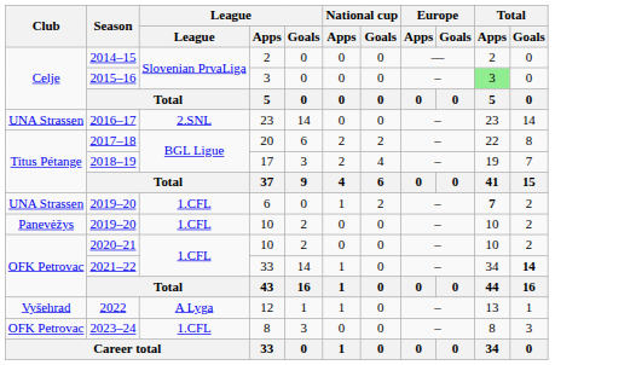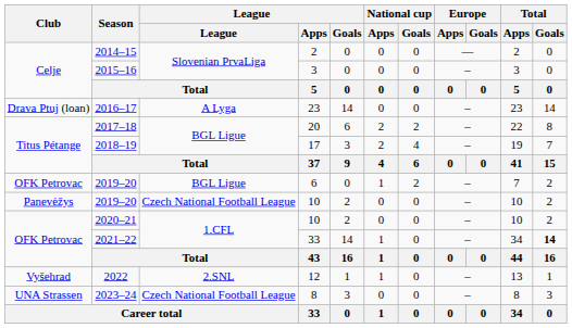 <table class="wikitable" style="text-align:center">
 <tr>
 <th rowspan="2">Club</th>
 <th rowspan="2">Season</th>
 <th colspan="3">League</th>
 <th colspan="2">National cup</th>
 <th colspan="2">Europe</th>
 <th colspan="2">Total</th>
 </tr>
 <tr>
 <th>League</th>
 <th>Apps</th>
 <th>Goals</th>
 <th>Apps</th>
 <th>Goals</th>
 <th>Apps</th>
 <th>Goals</th>
 <th>Apps</th>
 <th>Goals</th>
 </tr>
 <tr>
 <td rowspan="3"><a href='#'>Celje</a></td>
 <td><a href='#'>2014–15</a></td>
 <td rowspan="2"><a href='#'>Slovenian PrvaLiga</a></td>
 <td>2</td>
 <td>0</td>
 <td>0</td>
 <td>0</td>
 <td colspan="2">—</td>
 <td>2</td>
 <td>0</td>
 </tr>
 <tr>
 <td><a href='#'>2015–16</a></td>
 <td>3</td>
 <td>0</td>
 <td>0</td>
 <td>0</td>
 <td colspan="2">–</td>
-<td style="background: lightgreen;">3</td>
+<td>3</td>
 <td>0</td>
 </tr>
 <tr>
 <th colspan="2">Total</th>
 <th>5</th>
 <th>0</th>
 <th>0</th>
 <th>0</th>
 <th>0</th>
 <th>0</th>
 <th>5</th>
 <th>0</th>
 </tr>
 <tr>
-<td><a href='#'>UNA Strassen</a></td>
+<td><a href='#'>Drava Ptuj</a> (loan)</td>
 <td><a href='#'>2016–17</a></td>
-<td><a href='#'>2.SNL</a></td>
+<td><a href='#'>A Lyga</a></td>
 <td>23</td>
 <td>14</td>
 <td>0</td>
 <td>0</td>
 <td colspan="2">–</td>
 <td>23</td>
 <td>14</td>
 </tr>
 <tr>
 <td rowspan="3"><a href='#'>Titus Pétange</a></td>
 <td><a href='#'>2017–18</a></td>
 <td rowspan="2"><a href='#'>BGL Ligue</a></td>
 <td>20</td>
 <td>6</td>
 <td>2</td>
 <td>2</td>
 <td colspan="2">–</td>
 <td>22</td>
 <td>8</td>
 </tr>
 <tr>
 <td><a href='#'>2018–19</a></td>
 <td>17</td>
 <td>3</td>
 <td>2</td>
 <td>4</td>
 <td colspan="2">–</td>
 <td>19</td>
 <td>7</td>
 </tr>
 <tr>
 <th colspan="2">Total</th>
 <th>37</th>
 <th>9</th>
 <th>4</th>
 <th>6</th>
 <th>0</th>
 <th>0</th>
 <th>41</th>
 <th>15</th>
 </tr>
 <tr>
-<td><a href='#'>UNA Strassen</a></td>
+<td><a href='#'>OFK Petrovac</a></td>
 <td><a href='#'>2019–20</a></td>
-<td><a href='#'>1.CFL</a></td>
+<td><a href='#'>BGL Ligue</a></td>
 <td>6</td>
 <td>0</td>
 <td>1</td>
 <td>2</td>
 <td colspan="2">–</td>
-<td><strong>7</strong></td>
+<td>7</td>
 <td>2</td>
 </tr>
 <tr>
 <td><a href='#'>Panevėžys</a></td>
 <td><a href='#'>2019–20</a></td>
-<td><a href='#'>1.CFL</a></td>
+<td><a href='#'>Czech National Football League</a></td>
 <td>10</td>
 <td>2</td>
 <td>0</td>
 <td>0</td>
 <td colspan="2">–</td>
 <td>10</td>
 <td>2</td>
 </tr>
 <tr>
 <td rowspan="3"><a href='#'>OFK Petrovac</a></td>
 <td><a href='#'>2020–21</a></td>
 <td rowspan="2"><a href='#'>1.CFL</a></td>
 <td>10</td>
 <td>2</td>
 <td>0</td>
 <td>0</td>
 <td colspan="2">–</td>
 <td>10</td>
 <td>2</td>
 </tr>
 <tr>
 <td><a href='#'>2021–22</a></td>
 <td>33</td>
 <td>14</td>
 <td>1</td>
 <td>0</td>
 <td colspan="2">–</td>
 <td>34</td>
 <td><strong>14</strong></td>
 </tr>
 <tr>
 <th colspan="2">Total</th>
 <th>43</th>
 <th>16</th>
 <th>1</th>
 <th>0</th>
 <th>0</th>
 <th>0</th>
 <th>44</th>
 <th>16</th>
 </tr>
 <tr>
 <td><a href='#'>Vyšehrad</a></td>
 <td><a href='#'>2022</a></td>
-<td><a href='#'>A Lyga</a></td>
+<td><a href='#'>2.SNL</a></td>
 <td>12</td>
 <td>1</td>
 <td>1</td>
 <td>0</td>
 <td colspan="2">–</td>
 <td>13</td>
 <td>1</td>
 </tr>
 <tr>
-<td><a href='#'>OFK Petrovac</a></td>
+<td><a href='#'>UNA Strassen</a></td>
 <td><a href='#'>2023–24</a></td>
-<td><a href='#'>1.CFL</a></td>
+<td><a href='#'>Czech National Football League</a></td>
 <td>8</td>
 <td>3</td>
 <td>0</td>
 <td>0</td>
 <td colspan="2">–</td>
 <td>8</td>
 <td>3</td>
 </tr>
 <tr>
 <th colspan="3">Career total</th>
 <th>33</th>
 <th>0</th>
 <th>1</th>
 <th>0</th>
 <th>0</th>
 <th>0</th>
 <th>34</th>
 <th>0</th>
 </tr>
 </table>
